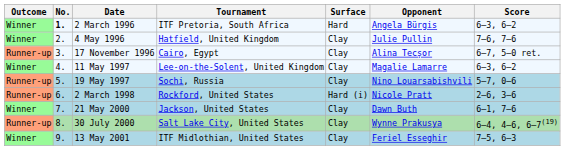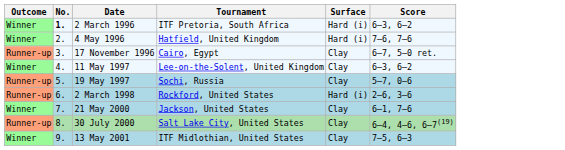 <table class=wikitable style=font-size:97%>
 <tr>
 <th>Outcome</th>
 <th>No.</th>
 <th>Date</th>
 <th>Tournament</th>
 <th>Surface</th>
-<th>Opponent</th>
 <th>Score</th>
 </tr>
 <tr bgcolor=#f0f8ff>
 <td bgcolor="98FB98">Winner</td>
 <td><strong>1.</strong></td>
 <td>2 March 1996</td>
 <td>ITF Pretoria, South Africa</td>
-<td>Hard</td>
-<td> <a href='#'>Angela Bürgis</a></td>
+<td>Hard (i)</td>
 <td>6–3, 6–2</td>
 </tr>
 <tr bgcolor=#f0f8ff>
 <td bgcolor="98FB98">Winner</td>
 <td>2.</td>
 <td>4 May 1996</td>
 <td><a href='#'>Hatfield</a>, United Kingdom</td>
-<td>Clay</td>
-<td> <a href='#'>Julie Pullin</a></td>
+<td>Hard (i)</td>
 <td>7–6, 7–6</td>
 </tr>
 <tr bgcolor="#f0f8ff">
 <td bgcolor="FFA07A">Runner-up</td>
 <td>3.</td>
 <td>17 November 1996</td>
 <td><a href='#'>Cairo</a>, Egypt</td>
 <td>Clay</td>
-<td> <a href='#'>Alina Tecșor</a></td>
 <td>6–7, 5–0 ret.</td>
 </tr>
 <tr bgcolor=#f0f8ff>
 <td bgcolor="98FB98">Winner</td>
 <td>4.</td>
 <td>11 May 1997</td>
 <td><a href='#'>Lee-on-the-Solent</a>, United Kingdom</td>
 <td>Clay</td>
-<td> <a href='#'>Magalie Lamarre</a></td>
 <td>6–3, 6–2</td>
 </tr>
 <tr style="background:lightblue;">
 <td bgcolor="FFA07A">Runner-up</td>
 <td>5.</td>
 <td>19 May 1997</td>
 <td><a href='#'>Sochi</a>, Russia</td>
 <td>Clay</td>
-<td> <a href='#'>Nino Louarsabishvili</a></td>
 <td>5–7, 0–6</td>
 </tr>
 <tr style="background:lightblue;">
 <td bgcolor="FFA07A">Runner-up</td>
 <td>6.</td>
 <td>2 March 1998</td>
 <td><a href='#'>Rockford</a>, United States</td>
 <td>Hard (i)</td>
-<td> <a href='#'>Nicole Pratt</a></td>
 <td>2–6, 3–6</td>
 </tr>
 <tr bgcolor=lightblue>
 <td bgcolor="98FB98">Winner</td>
 <td>7.</td>
 <td>21 May 2000</td>
 <td><a href='#'>Jackson</a>, United States</td>
 <td>Clay</td>
-<td> <a href='#'>Dawn Buth</a></td>
 <td>6–1, 7–6</td>
 </tr>
 <tr bgcolor=#ADDFAD>
 <td bgcolor="FFA07A">Runner-up</td>
 <td>8.</td>
 <td>30 July 2000</td>
 <td><a href='#'>Salt Lake City</a>, United States</td>
 <td>Clay</td>
-<td> <a href='#'>Wynne Prakusya</a></td>
 <td>6–4, 4–6, 6–7<sup>(19)</sup></td>
 </tr>
 <tr bgcolor=lightblue>
 <td bgcolor="98FB98">Winner</td>
 <td>9.</td>
 <td>13 May 2001</td>
 <td>ITF Midlothian, United States</td>
 <td>Clay</td>
-<td> <a href='#'>Feriel Esseghir</a></td>
 <td>7–5, 6–3</td>
 </tr>
 </table>
